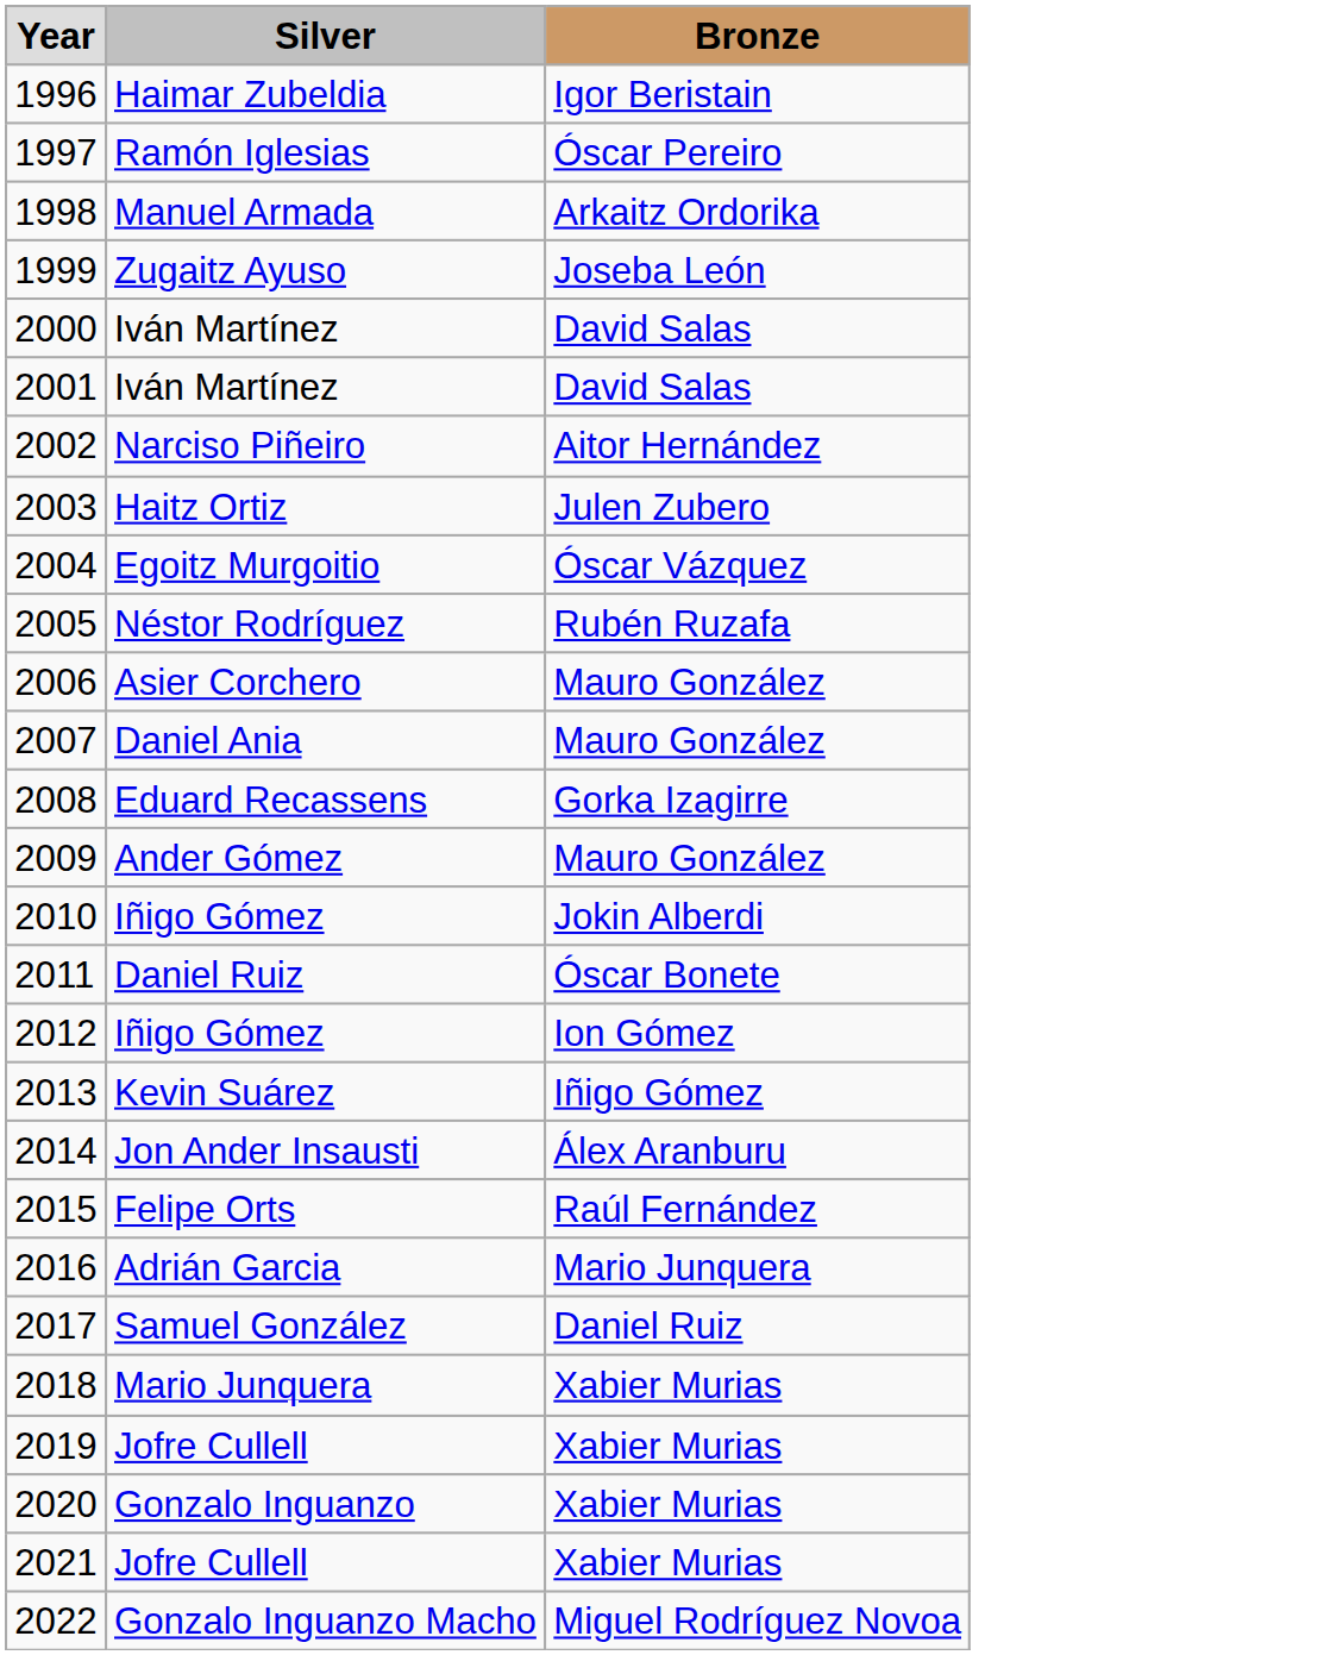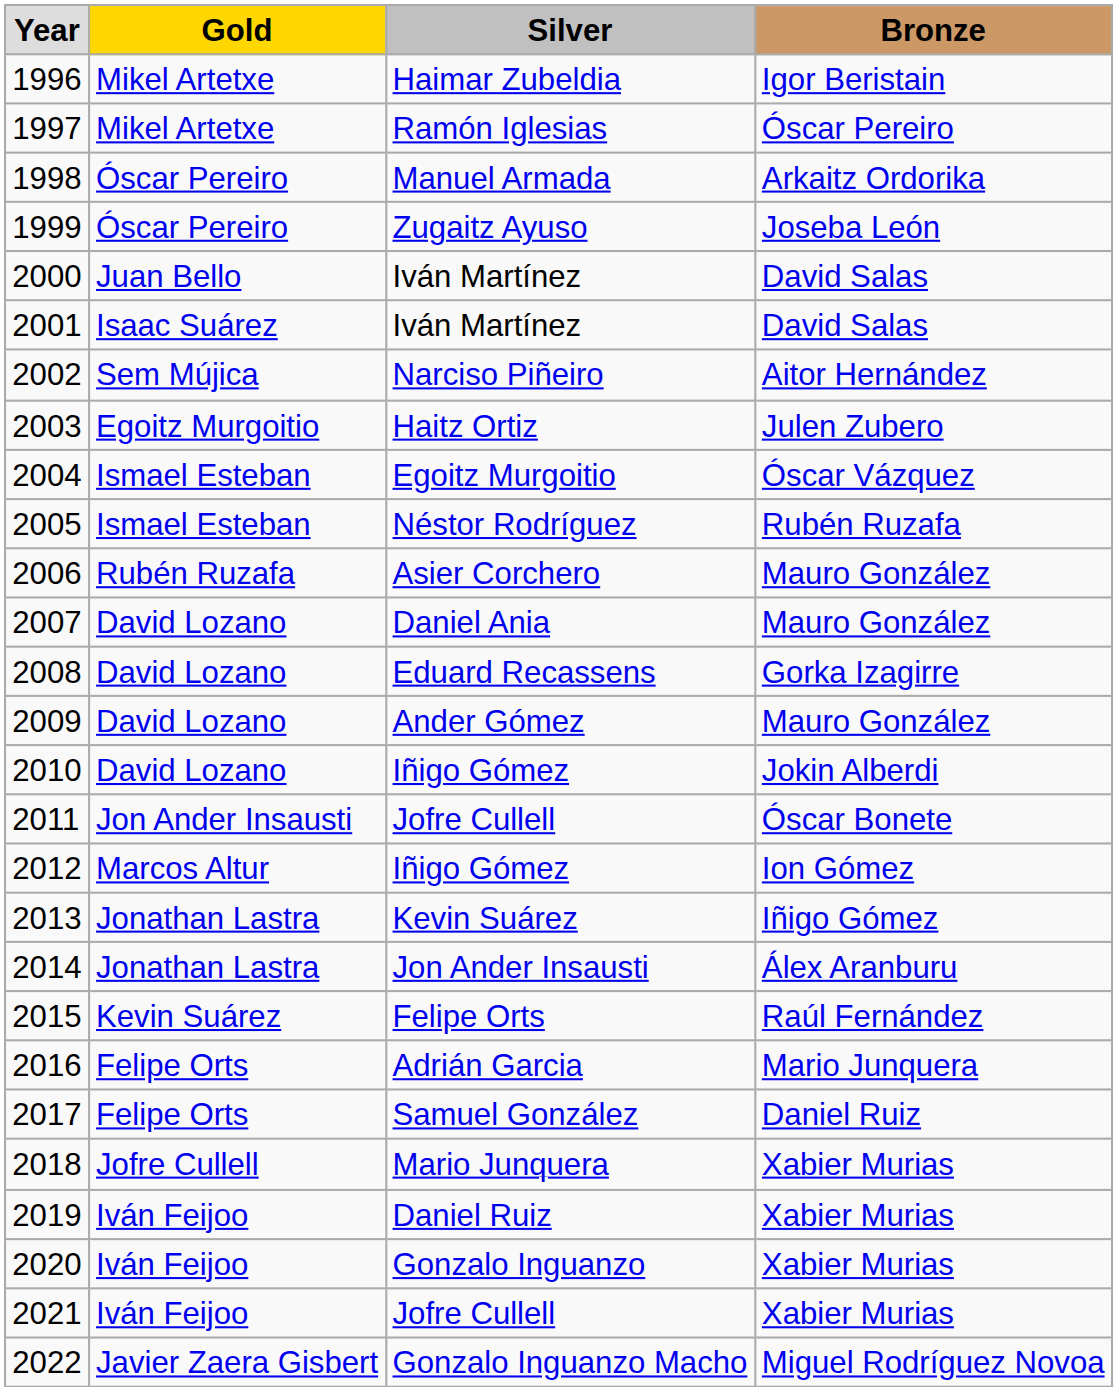 <table class="wikitable sortable" style="font-size:95%">
 <tr>
 <td style="background:#DDDDDD; font-weight:bold; text-align:center;">Year</td>
+<td style="background:gold; font-weight:bold; text-align:center;">Gold</td>
 <td style="background:silver; font-weight:bold; text-align:center;">Silver</td>
 <td style="background:#cc9966; font-weight:bold; text-align:center;">Bronze</td>
 </tr>
 <tr>
 <td>1996</td>
+<td><a href='#'>Mikel Artetxe</a></td>
 <td><a href='#'>Haimar Zubeldia</a></td>
 <td><a href='#'>Igor Beristain</a></td>
 </tr>
 <tr>
 <td>1997</td>
+<td><a href='#'>Mikel Artetxe</a></td>
 <td><a href='#'>Ramón Iglesias</a></td>
 <td><a href='#'>Óscar Pereiro</a></td>
 </tr>
 <tr>
 <td>1998</td>
+<td><a href='#'>Óscar Pereiro</a></td>
 <td><a href='#'>Manuel Armada</a></td>
 <td><a href='#'>Arkaitz Ordorika</a></td>
 </tr>
 <tr>
 <td>1999</td>
+<td><a href='#'>Óscar Pereiro</a></td>
 <td><a href='#'>Zugaitz Ayuso</a></td>
 <td><a href='#'>Joseba León</a></td>
 </tr>
 <tr>
 <td>2000</td>
+<td><a href='#'>Juan Bello</a></td>
 <td>Iván Martínez</td>
 <td><a href='#'>David Salas</a></td>
 </tr>
 <tr>
 <td>2001</td>
+<td><a href='#'>Isaac Suárez</a></td>
 <td>Iván Martínez</td>
 <td><a href='#'>David Salas</a></td>
 </tr>
 <tr>
 <td>2002</td>
+<td><a href='#'>Sem Mújica</a></td>
 <td><a href='#'>Narciso Piñeiro</a></td>
 <td><a href='#'>Aitor Hernández</a></td>
 </tr>
 <tr>
 <td>2003</td>
+<td><a href='#'>Egoitz Murgoitio</a></td>
 <td><a href='#'>Haitz Ortiz</a></td>
 <td><a href='#'>Julen Zubero</a></td>
 </tr>
 <tr>
 <td>2004</td>
+<td><a href='#'>Ismael Esteban</a></td>
 <td><a href='#'>Egoitz Murgoitio</a></td>
 <td><a href='#'>Óscar Vázquez</a></td>
 </tr>
 <tr>
 <td>2005</td>
+<td><a href='#'>Ismael Esteban</a></td>
 <td><a href='#'>Néstor Rodríguez</a></td>
 <td><a href='#'>Rubén Ruzafa</a></td>
 </tr>
 <tr>
 <td>2006</td>
+<td><a href='#'>Rubén Ruzafa</a></td>
 <td><a href='#'>Asier Corchero</a></td>
 <td><a href='#'>Mauro González</a></td>
 </tr>
 <tr>
 <td>2007</td>
+<td><a href='#'>David Lozano</a></td>
 <td><a href='#'>Daniel Ania</a></td>
 <td><a href='#'>Mauro González</a></td>
 </tr>
 <tr>
 <td>2008</td>
+<td><a href='#'>David Lozano</a></td>
 <td><a href='#'>Eduard Recassens</a></td>
 <td><a href='#'>Gorka Izagirre</a></td>
 </tr>
 <tr>
 <td>2009</td>
+<td><a href='#'>David Lozano</a></td>
 <td><a href='#'>Ander Gómez</a></td>
 <td><a href='#'>Mauro González</a></td>
 </tr>
 <tr>
 <td>2010</td>
+<td><a href='#'>David Lozano</a></td>
 <td><a href='#'>Iñigo Gómez</a></td>
 <td><a href='#'>Jokin Alberdi</a></td>
 </tr>
 <tr>
 <td>2011</td>
-<td><a href='#'>Daniel Ruiz</a></td>
+<td><a href='#'>Jon Ander Insausti</a></td>
+<td><a href='#'>Jofre Cullell</a></td>
 <td><a href='#'>Óscar Bonete</a></td>
 </tr>
 <tr>
 <td>2012</td>
+<td><a href='#'>Marcos Altur</a></td>
 <td><a href='#'>Iñigo Gómez</a></td>
 <td><a href='#'>Ion Gómez</a></td>
 </tr>
 <tr>
 <td>2013</td>
+<td><a href='#'>Jonathan Lastra</a></td>
 <td><a href='#'>Kevin Suárez</a></td>
 <td><a href='#'>Iñigo Gómez</a></td>
 </tr>
 <tr>
 <td>2014</td>
+<td><a href='#'>Jonathan Lastra</a></td>
 <td><a href='#'>Jon Ander Insausti</a></td>
 <td><a href='#'>Álex Aranburu</a></td>
 </tr>
 <tr>
 <td>2015</td>
+<td><a href='#'>Kevin Suárez</a></td>
 <td><a href='#'>Felipe Orts</a></td>
 <td><a href='#'>Raúl Fernández</a></td>
 </tr>
 <tr>
 <td>2016</td>
+<td><a href='#'>Felipe Orts</a></td>
 <td><a href='#'>Adrián Garcia</a></td>
 <td><a href='#'>Mario Junquera</a></td>
 </tr>
 <tr>
 <td>2017</td>
+<td><a href='#'>Felipe Orts</a></td>
 <td><a href='#'>Samuel González</a></td>
 <td><a href='#'>Daniel Ruiz</a></td>
 </tr>
 <tr>
 <td>2018</td>
+<td><a href='#'>Jofre Cullell</a></td>
 <td><a href='#'>Mario Junquera</a></td>
 <td><a href='#'>Xabier Murias</a></td>
 </tr>
 <tr>
 <td>2019</td>
-<td><a href='#'>Jofre Cullell</a></td>
+<td><a href='#'>Iván Feijoo</a></td>
+<td><a href='#'>Daniel Ruiz</a></td>
 <td><a href='#'>Xabier Murias</a></td>
 </tr>
 <tr>
 <td>2020</td>
+<td><a href='#'>Iván Feijoo</a></td>
 <td><a href='#'>Gonzalo Inguanzo</a></td>
 <td><a href='#'>Xabier Murias</a></td>
 </tr>
 <tr>
 <td>2021</td>
+<td><a href='#'>Iván Feijoo</a></td>
 <td><a href='#'>Jofre Cullell</a></td>
 <td><a href='#'>Xabier Murias</a></td>
 </tr>
 <tr>
 <td>2022</td>
+<td><a href='#'>Javier Zaera Gisbert</a></td>
 <td><a href='#'>Gonzalo Inguanzo Macho</a></td>
 <td><a href='#'>Miguel Rodríguez Novoa</a></td>
 </tr>
 </table>
